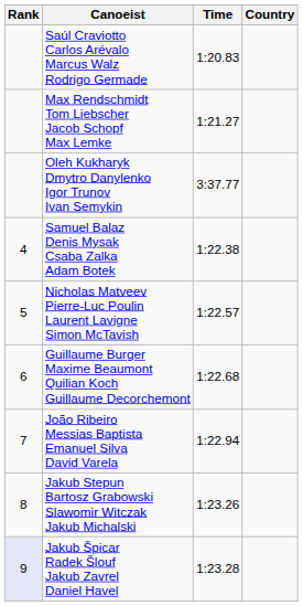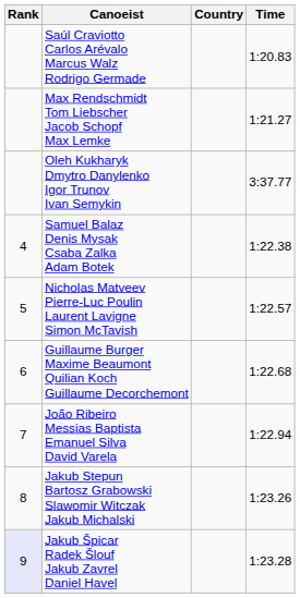 <table class="wikitable" style="text-align:center">
 <tr>
 <th>Rank</th>
 <th>Canoeist</th>
+<th>Country</th>
 <th>Time</th>
-<th>Country</th>
 </tr>
 <tr>
 <td></td>
 <td align="left"><a href='#'>Saúl Craviotto</a><br><a href='#'>Carlos Arévalo</a><br><a href='#'>Marcus Walz</a><br><a href='#'>Rodrigo Germade</a></td>
+<td align="left"></td>
 <td>1:20.83</td>
-<td align="left"></td>
 </tr>
 <tr>
 <td></td>
 <td align="left"><a href='#'>Max Rendschmidt</a><br><a href='#'>Tom Liebscher</a><br><a href='#'>Jacob Schopf</a><br><a href='#'>Max Lemke</a></td>
+<td align="left"></td>
 <td>1:21.27</td>
-<td align="left"></td>
 </tr>
 <tr>
 <td></td>
 <td align="left"><a href='#'>Oleh Kukharyk</a><br><a href='#'>Dmytro Danylenko</a><br><a href='#'>Igor Trunov</a><br><a href='#'>Ivan Semykin</a></td>
+<td align="left"></td>
 <td>3:37.77</td>
-<td align="left"></td>
 </tr>
 <tr>
 <td>4</td>
 <td align="left"><a href='#'>Samuel Balaz</a><br><a href='#'>Denis Mysak</a><br><a href='#'>Csaba Zalka</a><br><a href='#'>Adam Botek</a></td>
+<td align="left"></td>
 <td>1:22.38</td>
-<td align="left"></td>
 </tr>
 <tr>
 <td>5</td>
 <td align="left"><a href='#'>Nicholas Matveev</a><br><a href='#'>Pierre-Luc Poulin</a><br><a href='#'>Laurent Lavigne</a><br><a href='#'>Simon McTavish</a></td>
+<td align="left"></td>
 <td>1:22.57</td>
-<td align="left"></td>
 </tr>
 <tr>
 <td>6</td>
 <td align="left"><a href='#'>Guillaume Burger</a><br><a href='#'>Maxime Beaumont</a><br><a href='#'>Quilian Koch</a><br><a href='#'>Guillaume Decorchemont</a></td>
+<td align="left"></td>
 <td>1:22.68</td>
-<td align="left"></td>
 </tr>
 <tr>
 <td>7</td>
 <td align="left"><a href='#'>João Ribeiro</a><br><a href='#'>Messias Baptista</a><br><a href='#'>Emanuel Silva</a><br><a href='#'>David Varela</a></td>
+<td align="left"></td>
 <td>1:22.94</td>
-<td align="left"></td>
 </tr>
 <tr>
 <td>8</td>
 <td align="left"><a href='#'>Jakub Stepun</a><br><a href='#'>Bartosz Grabowski</a><br><a href='#'>Slawomir Witczak</a><br><a href='#'>Jakub Michalski</a></td>
+<td align="left"></td>
 <td>1:23.26</td>
-<td align="left"></td>
 </tr>
 <tr>
 <td style="background: lavender;">9</td>
 <td align="left"><a href='#'>Jakub Špicar</a><br><a href='#'>Radek Šlouf</a><br><a href='#'>Jakub Zavrel</a><br><a href='#'>Daniel Havel</a></td>
+<td align="left"></td>
 <td>1:23.28</td>
-<td align="left"></td>
 </tr>
 </table>
